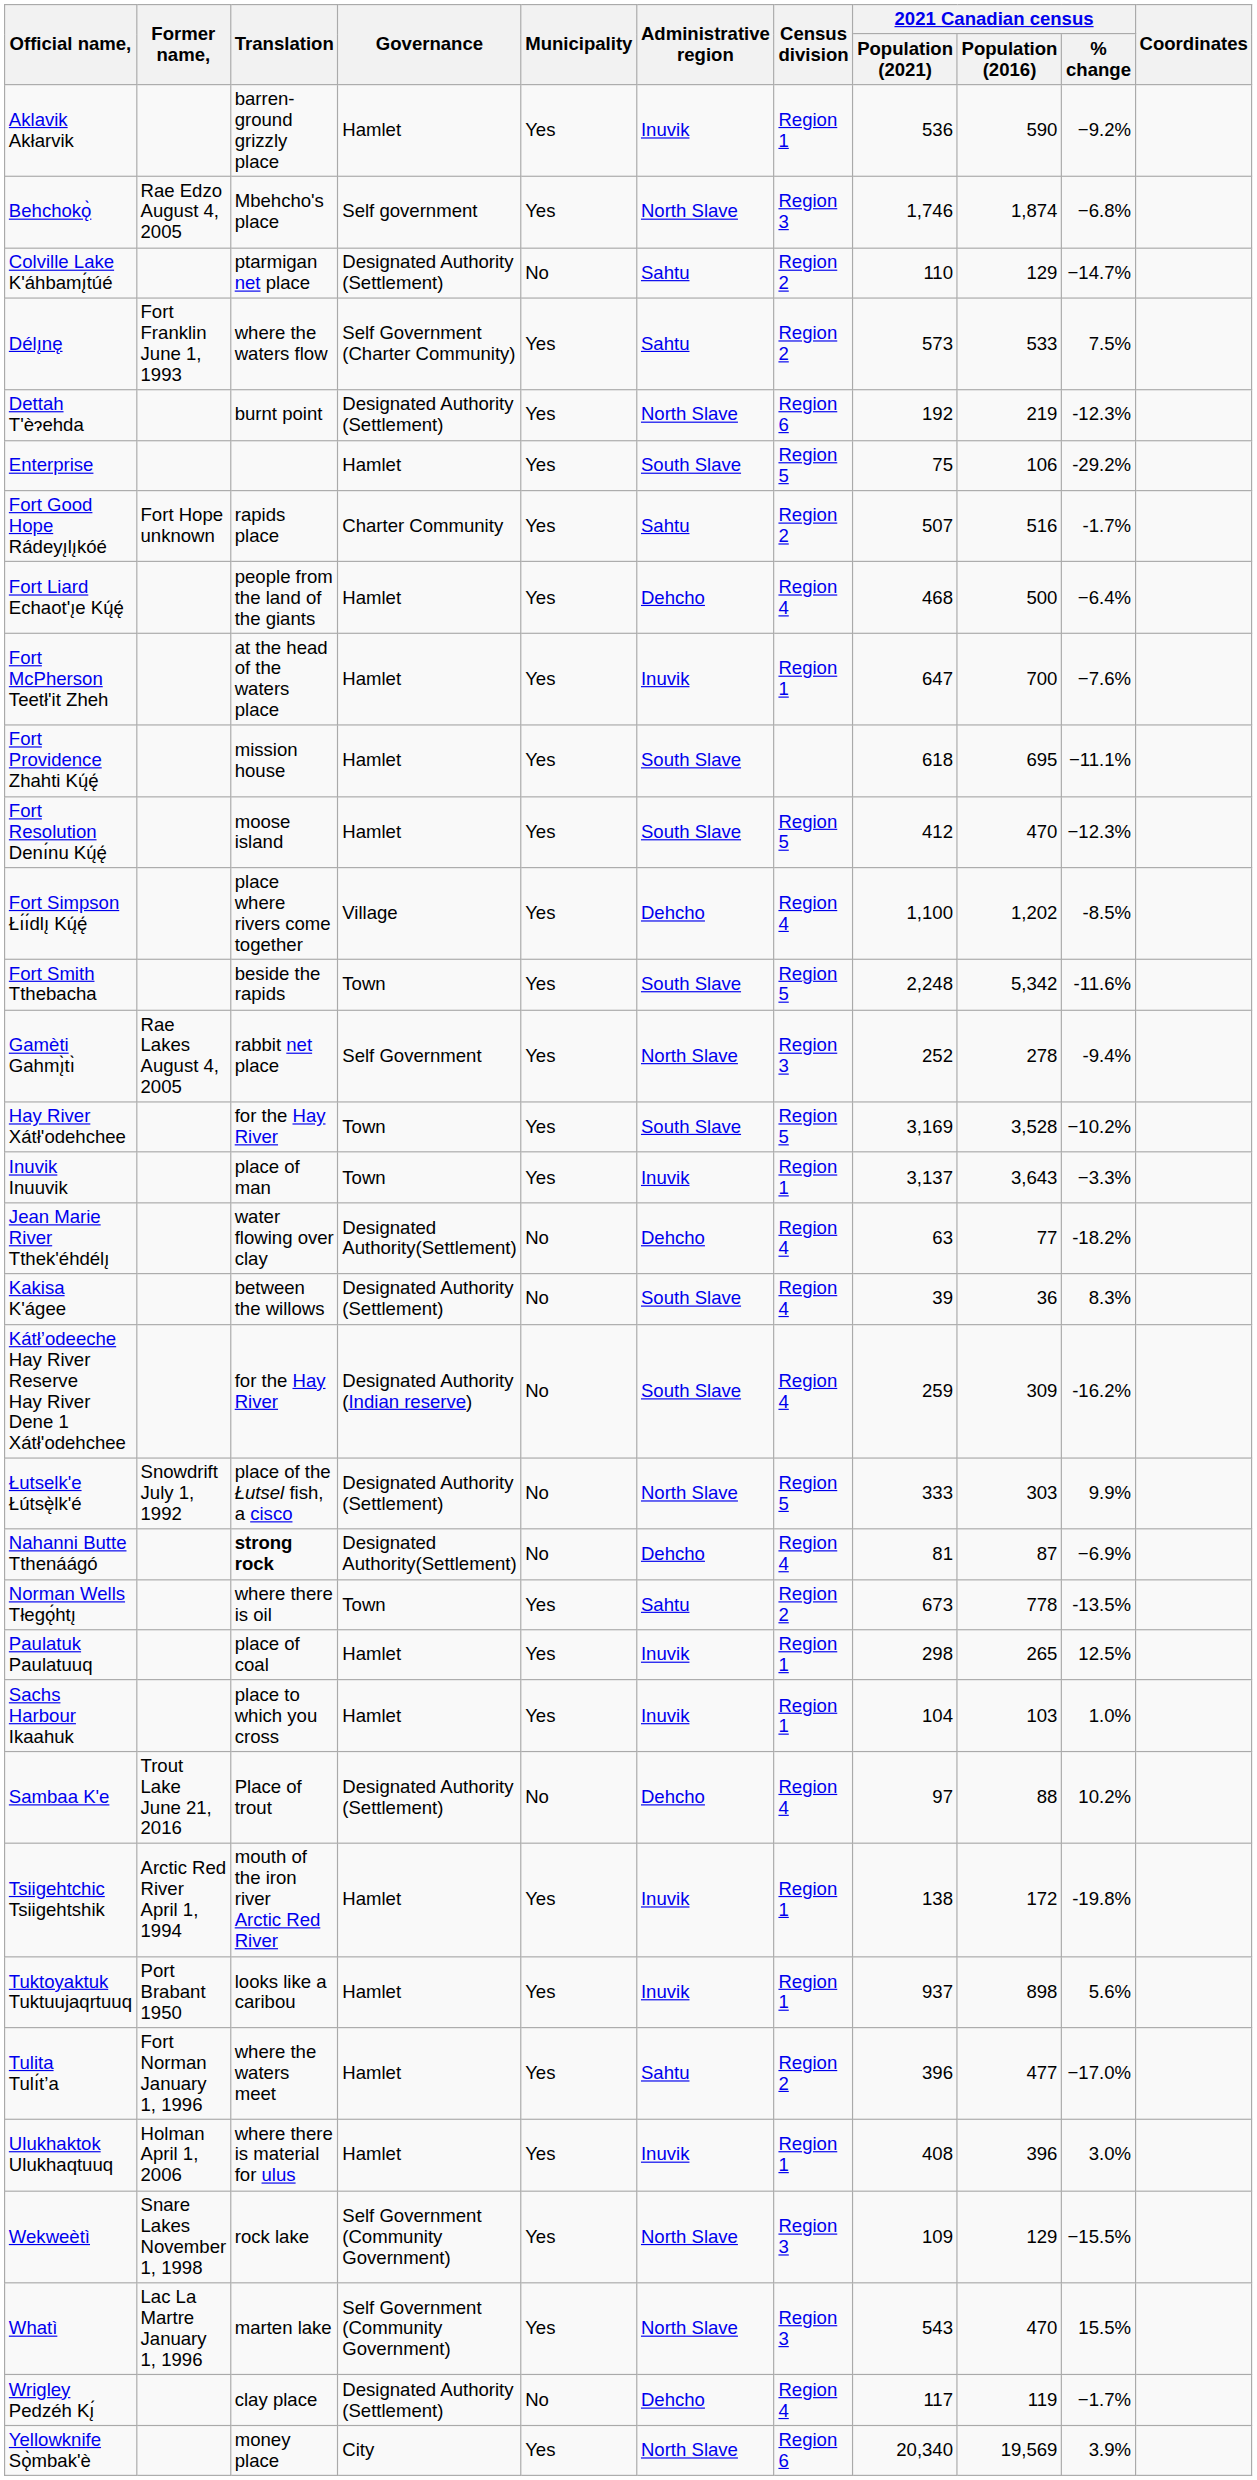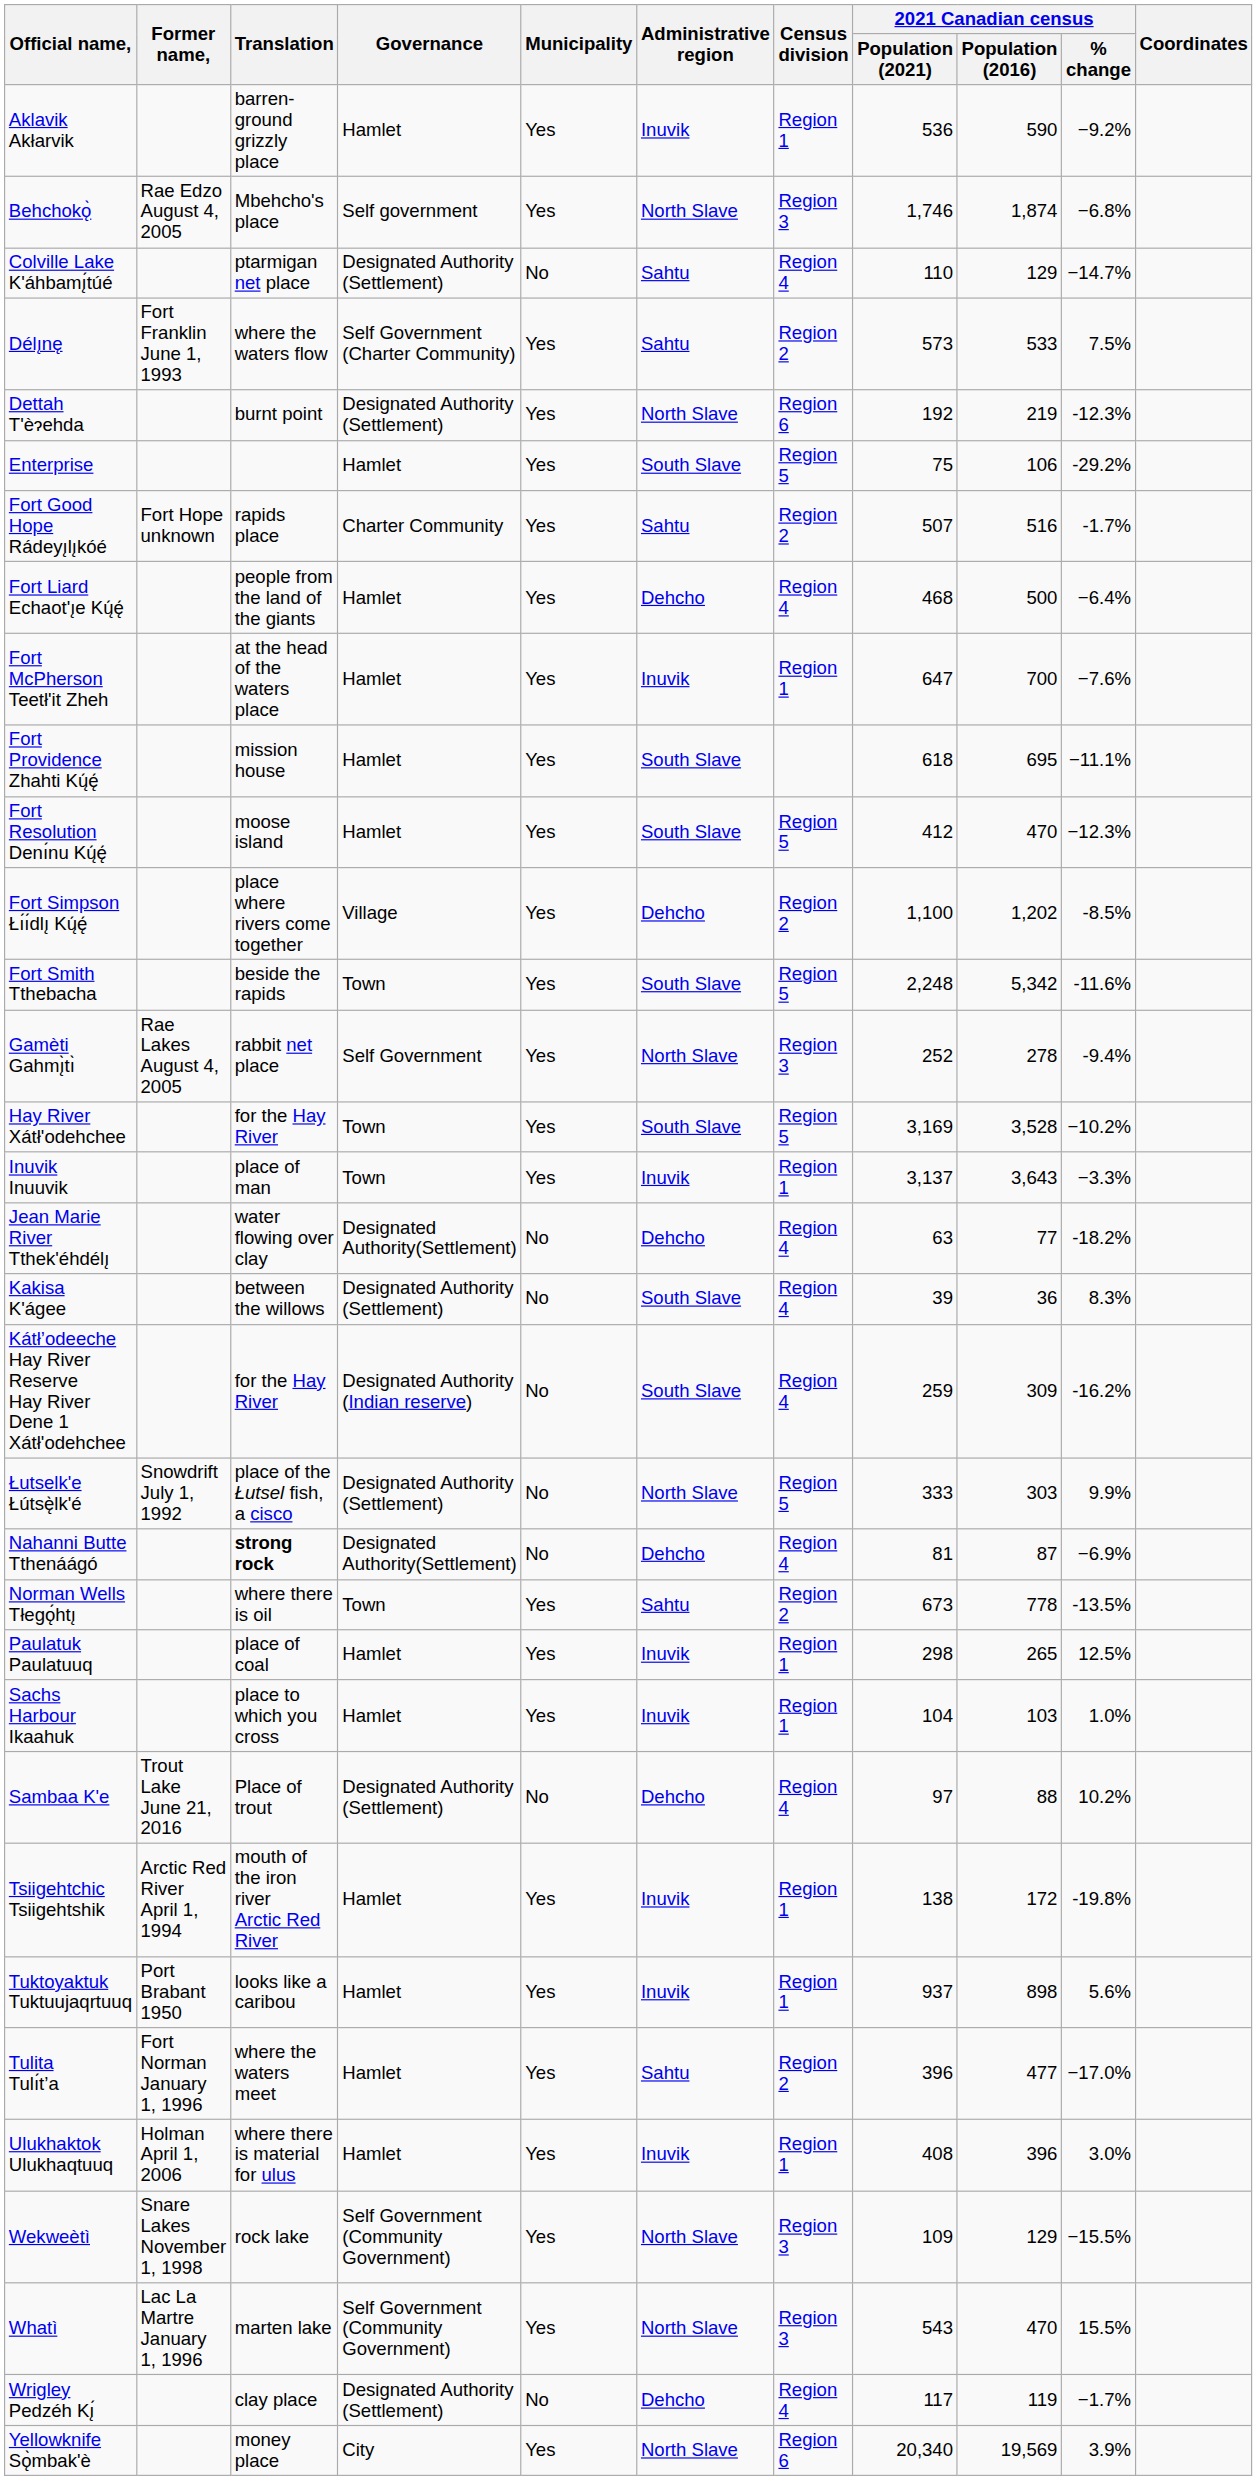 <table class="wikitable sortable">
 <tr>
 <th rowspan=2>Official name,<br></th>
 <th rowspan=2>Former name,<br></th>
 <th rowspan=2>Translation</th>
 <th rowspan=2>Governance</th>
 <th rowspan=2>Municipality</th>
 <th rowspan=2>Administrative<br>region</th>
 <th rowspan=2>Census<br>division</th>
 <th colspan=3><a href='#'>2021 Canadian census</a></th>
 <th rowspan=2>Coordinates</th>
 </tr>
 <tr>
 <th>Population<br>(2021)</th>
 <th>Population<br>(2016)</th>
 <th>% change</th>
 </tr>
 <tr>
 <td><a href='#'>Aklavik</a><br>Akłarvik</td>
 <td></td>
 <td>barren-ground grizzly place</td>
 <td>Hamlet</td>
 <td>Yes</td>
 <td><a href='#'>Inuvik</a></td>
 <td><a href='#'>Region 1</a></td>
 <td align=right>536</td>
 <td align=right>590</td>
 <td align=right>−9.2%</td>
 <td style="font-size: 90%"></td>
 </tr>
 <tr>
 <td><a href='#'>Behchokǫ̀</a></td>
 <td>Rae Edzo<br>August 4, 2005</td>
 <td>Mbehcho's place</td>
 <td>Self government</td>
 <td>Yes</td>
 <td><a href='#'>North Slave</a></td>
 <td><a href='#'>Region 3</a></td>
 <td align=right>1,746</td>
 <td align=right>1,874</td>
 <td align=right>−6.8%</td>
 <td style="font-size: 90%"></td>
 </tr>
 <tr>
 <td><a href='#'>Colville Lake</a><br>K'áhbamı̨́túé</td>
 <td></td>
 <td>ptarmigan <a href='#'>net</a> place</td>
 <td>Designated Authority<br>(Settlement)</td>
 <td>No</td>
 <td><a href='#'>Sahtu</a></td>
-<td><a href='#'>Region 2</a></td>
+<td><a href='#'>Region 4</a></td>
 <td align=right>110</td>
 <td align=right>129</td>
 <td align=right>−14.7%</td>
 <td style="font-size: 90%"></td>
 </tr>
 <tr>
 <td><a href='#'>Délı̨nę</a></td>
 <td>Fort Franklin<br>June 1, 1993</td>
 <td>where the waters flow</td>
 <td>Self Government<br>(Charter Community)</td>
 <td>Yes</td>
 <td><a href='#'>Sahtu</a></td>
 <td><a href='#'>Region 2</a></td>
 <td align=right>573</td>
 <td align=right>533</td>
 <td align=right>7.5%</td>
 <td style="font-size: 90%"></td>
 </tr>
 <tr>
 <td><a href='#'>Dettah</a><br>T'èɂehda</td>
 <td></td>
 <td>burnt point</td>
 <td>Designated Authority<br>(Settlement)</td>
 <td>Yes</td>
 <td><a href='#'>North Slave</a></td>
 <td><a href='#'>Region 6</a></td>
 <td align=right>192</td>
 <td align=right>219</td>
 <td align=right>-12.3%</td>
 <td style="font-size: 90%"></td>
 </tr>
 <tr>
 <td><a href='#'>Enterprise</a></td>
 <td></td>
 <td></td>
 <td>Hamlet</td>
 <td>Yes</td>
 <td><a href='#'>South Slave</a></td>
 <td><a href='#'>Region 5</a></td>
 <td align=right>75</td>
 <td align=right>106</td>
 <td align=right>-29.2%</td>
 <td style="font-size: 90%"></td>
 </tr>
 <tr>
 <td><a href='#'>Fort Good Hope</a><br>Rádeyı̨lı̨kóé</td>
 <td>Fort Hope<br>unknown</td>
 <td>rapids place</td>
 <td>Charter Community</td>
 <td>Yes</td>
 <td><a href='#'>Sahtu</a></td>
 <td><a href='#'>Region 2</a></td>
 <td align=right>507</td>
 <td align=right>516</td>
 <td align=right>-1.7%</td>
 <td style="font-size: 90%"></td>
 </tr>
 <tr>
 <td><a href='#'>Fort Liard</a><br>Echaot'ı̨e Kų́ę́</td>
 <td></td>
 <td>people from the land of the giants</td>
 <td>Hamlet</td>
 <td>Yes</td>
 <td><a href='#'>Dehcho</a></td>
 <td><a href='#'>Region 4</a></td>
 <td align=right>468</td>
 <td align=right>500</td>
 <td align=right>−6.4%</td>
 <td style="font-size: 90%"></td>
 </tr>
 <tr>
 <td><a href='#'>Fort McPherson</a><br>Teetł'it Zheh</td>
 <td></td>
 <td>at the head of the waters place</td>
 <td>Hamlet</td>
 <td>Yes</td>
 <td><a href='#'>Inuvik</a></td>
 <td><a href='#'>Region 1</a></td>
 <td align=right>647</td>
 <td align=right>700</td>
 <td align=right>−7.6%</td>
 <td style="font-size: 90%"></td>
 </tr>
 <tr>
 <td><a href='#'>Fort Providence</a><br>Zhahti Kų́ę́</td>
 <td></td>
 <td>mission house</td>
 <td>Hamlet</td>
 <td>Yes</td>
 <td><a href='#'>South Slave</a></td>
 <td></td>
 <td align=right>618</td>
 <td align=right>695</td>
 <td align=right>−11.1%</td>
 <td style="font-size: 90%"></td>
 </tr>
 <tr>
 <td><a href='#'>Fort Resolution</a><br>Denı́nu Kų́ę́</td>
 <td></td>
 <td>moose island</td>
 <td>Hamlet</td>
 <td>Yes</td>
 <td><a href='#'>South Slave</a></td>
 <td><a href='#'>Region 5</a></td>
 <td align=right>412</td>
 <td align=right>470</td>
 <td align=right>−12.3%</td>
 <td style="font-size: 90%"></td>
 </tr>
 <tr>
 <td><a href='#'>Fort Simpson</a><br>Łı́ı́dlı̨ Kų́ę́</td>
 <td></td>
 <td>place where rivers come together</td>
 <td>Village</td>
 <td>Yes</td>
 <td><a href='#'>Dehcho</a></td>
-<td><a href='#'>Region 4</a></td>
+<td><a href='#'>Region 2</a></td>
 <td align=right>1,100</td>
 <td align=right>1,202</td>
 <td align=right>-8.5%</td>
 <td style="font-size: 90%"></td>
 </tr>
 <tr>
 <td><a href='#'>Fort Smith</a><br>Tthebacha</td>
 <td></td>
 <td>beside the rapids</td>
 <td>Town</td>
 <td>Yes</td>
 <td><a href='#'>South Slave</a></td>
 <td><a href='#'>Region 5</a></td>
 <td align=right>2,248</td>
 <td align=right>5,342</td>
 <td align=right>-11.6%</td>
 <td style="font-size: 90%"></td>
 </tr>
 <tr>
 <td><a href='#'>Gamèti</a><br>Gahmı̨̀tı̀</td>
 <td>Rae Lakes<br>August 4, 2005</td>
 <td>rabbit <a href='#'>net</a> place</td>
 <td>Self Government<br></td>
 <td>Yes</td>
 <td><a href='#'>North Slave</a></td>
 <td><a href='#'>Region 3</a></td>
 <td align=right>252</td>
 <td align=right>278</td>
 <td align=right>-9.4%</td>
 <td style="font-size: 90%"></td>
 </tr>
 <tr>
 <td><a href='#'>Hay River</a><br>Xátł'odehchee</td>
 <td></td>
 <td>for the <a href='#'>Hay River</a></td>
 <td>Town</td>
 <td>Yes</td>
 <td><a href='#'>South Slave</a></td>
 <td><a href='#'>Region 5</a></td>
 <td align=right>3,169</td>
 <td align=right>3,528</td>
 <td align=right>−10.2%</td>
 <td style="font-size: 90%"></td>
 </tr>
 <tr>
 <td><a href='#'>Inuvik</a><br>Inuuvik</td>
 <td></td>
 <td>place of man</td>
 <td>Town</td>
 <td>Yes</td>
 <td><a href='#'>Inuvik</a></td>
 <td><a href='#'>Region 1</a></td>
 <td align=right>3,137</td>
 <td align=right>3,643</td>
 <td align=right>−3.3%</td>
 <td style="font-size: 90%"></td>
 </tr>
 <tr>
 <td><a href='#'>Jean Marie River</a><br>Tthek'éhdélı̨</td>
 <td></td>
 <td>water flowing over clay</td>
 <td>Designated Authority(Settlement)</td>
 <td>No</td>
 <td><a href='#'>Dehcho</a></td>
 <td><a href='#'>Region 4</a></td>
 <td align=right>63</td>
 <td align=right>77</td>
 <td align=right>-18.2%</td>
 <td style="font-size: 90%"></td>
 </tr>
 <tr>
 <td><a href='#'>Kakisa</a><br>K'ágee</td>
 <td></td>
 <td>between the willows</td>
 <td>Designated Authority<br>(Settlement)</td>
 <td>No</td>
 <td><a href='#'>South Slave</a></td>
 <td><a href='#'>Region 4</a></td>
 <td align=right>39</td>
 <td align=right>36</td>
 <td align=right>8.3%</td>
 <td style="font-size: 90%"></td>
 </tr>
 <tr>
 <td><a href='#'>Kátł’odeeche</a><br>Hay River Reserve<br>Hay River Dene 1<br>Xátł'odehchee</td>
 <td></td>
 <td>for the <a href='#'>Hay River</a></td>
 <td>Designated Authority<br>(<a href='#'>Indian reserve</a>)</td>
 <td>No</td>
 <td><a href='#'>South Slave</a></td>
 <td><a href='#'>Region 4</a></td>
 <td align=right>259</td>
 <td align=right>309</td>
 <td align=right>-16.2%</td>
 <td style="font-size: 90%"></td>
 </tr>
 <tr>
 <td><a href='#'>Łutselk'e</a><br>Łútsę̀lk'é</td>
 <td>Snowdrift<br>July 1, 1992</td>
 <td>place of the <em>Łutsel</em> fish, a <a href='#'>cisco</a></td>
 <td>Designated Authority<br>(Settlement)</td>
 <td>No</td>
 <td><a href='#'>North Slave</a></td>
 <td><a href='#'>Region 5</a></td>
 <td align=right>333</td>
 <td align=right>303</td>
 <td align=right>9.9%</td>
 <td style="font-size: 90%"></td>
 </tr>
 <tr>
 <td><a href='#'>Nahanni Butte</a><br>Tthenáágó</td>
 <td></td>
 <td><strong>strong rock</strong></td>
 <td>Designated Authority(Settlement)</td>
 <td>No</td>
 <td><a href='#'>Dehcho</a></td>
 <td><a href='#'>Region 4</a></td>
 <td align=right>81</td>
 <td align=right>87</td>
 <td align=right>−6.9%</td>
 <td style="font-size: 90%"></td>
 </tr>
 <tr>
 <td><a href='#'>Norman Wells</a><br>Tłegǫ́htı̨</td>
 <td></td>
 <td>where there is oil</td>
 <td>Town</td>
 <td>Yes</td>
 <td><a href='#'>Sahtu</a></td>
 <td><a href='#'>Region 2</a></td>
 <td align=right>673</td>
 <td align=right>778</td>
 <td align=right>-13.5%</td>
 <td style="font-size: 90%"></td>
 </tr>
 <tr>
 <td><a href='#'>Paulatuk</a><br>Paulatuuq</td>
 <td></td>
 <td>place of coal</td>
 <td>Hamlet</td>
 <td>Yes</td>
 <td><a href='#'>Inuvik</a></td>
 <td><a href='#'>Region 1</a></td>
 <td align=right>298</td>
 <td align=right>265</td>
 <td align=right>12.5%</td>
 <td style="font-size: 90%"></td>
 </tr>
 <tr>
 <td><a href='#'>Sachs Harbour</a><br>Ikaahuk</td>
 <td></td>
 <td>place to which you cross</td>
 <td>Hamlet</td>
 <td>Yes</td>
 <td><a href='#'>Inuvik</a></td>
 <td><a href='#'>Region 1</a></td>
 <td align=right>104</td>
 <td align=right>103</td>
 <td align=right>1.0%</td>
 <td style="font-size: 90%"></td>
 </tr>
 <tr>
 <td><a href='#'>Sambaa K'e</a></td>
 <td>Trout Lake<br>June 21, 2016</td>
 <td>Place of trout</td>
 <td>Designated Authority<br>(Settlement)</td>
 <td>No</td>
 <td><a href='#'>Dehcho</a></td>
 <td><a href='#'>Region 4</a></td>
 <td align=right>97</td>
 <td align=right>88</td>
 <td align=right>10.2%</td>
 <td style="font-size: 90%"></td>
 </tr>
 <tr>
 <td><a href='#'>Tsiigehtchic</a><br>Tsiigehtshik</td>
 <td>Arctic Red River<br>April 1, 1994</td>
 <td>mouth of the iron river<br><a href='#'>Arctic Red River</a></td>
 <td>Hamlet</td>
 <td>Yes</td>
 <td><a href='#'>Inuvik</a></td>
 <td><a href='#'>Region 1</a></td>
 <td align=right>138</td>
 <td align=right>172</td>
 <td align=right>-19.8%</td>
 <td style="font-size: 90%"></td>
 </tr>
 <tr>
 <td><a href='#'>Tuktoyaktuk</a><br>Tuktuujaqrtuuq</td>
 <td>Port Brabant<br>1950</td>
 <td>looks like a caribou</td>
 <td>Hamlet</td>
 <td>Yes</td>
 <td><a href='#'>Inuvik</a></td>
 <td><a href='#'>Region 1</a></td>
 <td align=right>937</td>
 <td align=right>898</td>
 <td align=right>5.6%</td>
 <td style="font-size: 90%"></td>
 </tr>
 <tr>
 <td><a href='#'>Tulita</a><br>Tulı́t’a</td>
 <td>Fort Norman<br>January 1, 1996</td>
 <td>where the waters meet</td>
 <td>Hamlet</td>
 <td>Yes</td>
 <td><a href='#'>Sahtu</a></td>
 <td><a href='#'>Region 2</a></td>
 <td align=right>396</td>
 <td align=right>477</td>
 <td align=right>−17.0%</td>
 <td style="font-size: 90%"></td>
 </tr>
 <tr>
 <td><a href='#'>Ulukhaktok</a><br>Ulukhaqtuuq</td>
 <td>Holman<br>April 1, 2006</td>
 <td>where there is material for <a href='#'>ulus</a></td>
 <td>Hamlet</td>
 <td>Yes</td>
 <td><a href='#'>Inuvik</a></td>
 <td><a href='#'>Region 1</a></td>
 <td align=right>408</td>
 <td align=right>396</td>
 <td align=right>3.0%</td>
 <td style="font-size: 90%"></td>
 </tr>
 <tr>
 <td><a href='#'>Wekweètì</a></td>
 <td>Snare Lakes<br>November 1, 1998</td>
 <td>rock lake</td>
 <td>Self Government<br>(Community Government)</td>
 <td>Yes</td>
 <td><a href='#'>North Slave</a></td>
 <td><a href='#'>Region 3</a></td>
 <td align=right>109</td>
 <td align=right>129</td>
 <td align=right>−15.5%</td>
 <td style="font-size: 90%"></td>
 </tr>
 <tr>
 <td><a href='#'>Whatì</a></td>
 <td>Lac La Martre<br>January 1, 1996</td>
 <td>marten lake</td>
 <td>Self Government<br>(Community Government)</td>
 <td>Yes</td>
 <td><a href='#'>North Slave</a></td>
 <td><a href='#'>Region 3</a></td>
 <td align=right>543</td>
 <td align=right>470</td>
 <td align=right>15.5%</td>
 <td style="font-size: 90%"></td>
 </tr>
 <tr>
 <td><a href='#'>Wrigley</a><br>Pedzéh Kı̨́</td>
 <td></td>
 <td>clay place</td>
 <td>Designated Authority<br>(Settlement)</td>
 <td>No</td>
 <td><a href='#'>Dehcho</a></td>
 <td><a href='#'>Region 4</a></td>
 <td align=right>117</td>
 <td align=right>119</td>
 <td align=right>−1.7%</td>
 <td style="font-size: 90%"></td>
 </tr>
 <tr>
 <td><a href='#'>Yellowknife</a><br>Sǫ̀mbak'è</td>
 <td></td>
 <td>money place</td>
 <td>City</td>
 <td>Yes</td>
 <td><a href='#'>North Slave</a></td>
 <td><a href='#'>Region 6</a></td>
 <td align=right>20,340</td>
 <td align=right>19,569</td>
 <td align=right>3.9%</td>
 <td style="font-size: 90%"></td>
 </tr>
 </table>
